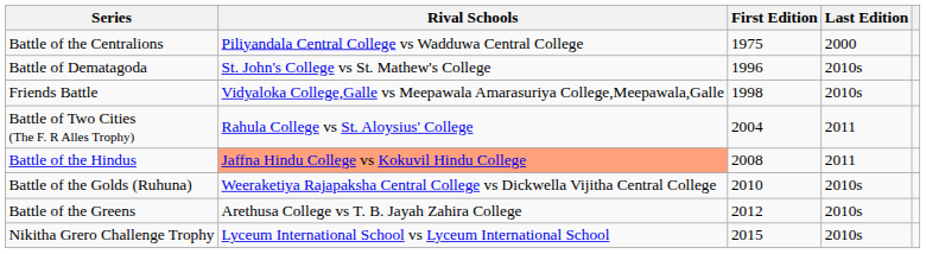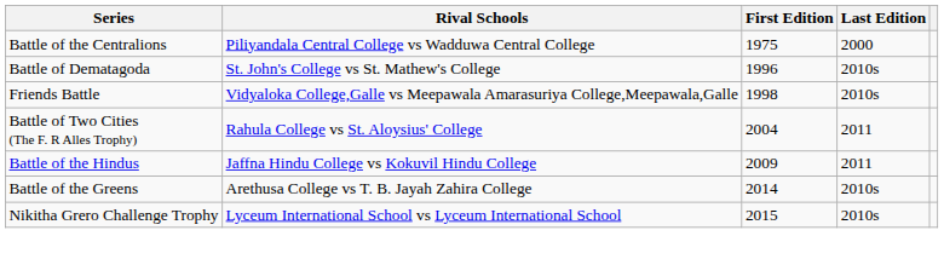 <table class="wikitable">
 <tr>
 <th>Series</th>
 <th>Rival Schools</th>
 <th>First Edition</th>
 <th>Last Edition</th>
 <th></th>
 </tr>
 <tr>
 <td>Battle of the Centralions</td>
 <td><a href='#'>Piliyandala Central College</a> vs  Wadduwa Central College</td>
 <td>1975</td>
 <td>2000</td>
 </tr>
 <tr>
 <td>Battle of Dematagoda</td>
 <td><a href='#'>St. John's College</a> vs St. Mathew's College</td>
 <td>1996</td>
 <td>2010s</td>
 <td></td>
 </tr>
 <tr>
 <td>Friends Battle</td>
 <td><a href='#'>Vidyaloka College,Galle</a> vs Meepawala Amarasuriya College,Meepawala,Galle</td>
 <td>1998</td>
 <td>2010s</td>
 <td></td>
 </tr>
 <tr>
 <td>Battle of Two Cities<br> <small>(The F. R Alles Trophy)</small></td>
 <td><a href='#'>Rahula College</a> vs <a href='#'>St. Aloysius' College</a></td>
 <td>2004</td>
 <td>2011</td>
 <td></td>
 </tr>
 <tr>
 <td><a href='#'>Battle of the Hindus</a></td>
-<td style="background: lightsalmon;"><a href='#'>Jaffna Hindu College</a> vs <a href='#'>Kokuvil Hindu College</a></td>
-<td>2008</td>
+<td><a href='#'>Jaffna Hindu College</a> vs <a href='#'>Kokuvil Hindu College</a></td>
+<td>2009</td>
 <td>2011</td>
-<td></td>
-</tr>
-<tr>
-<td>Battle of the Golds (Ruhuna)</td>
-<td><a href='#'>Weeraketiya Rajapaksha Central College</a> vs Dickwella Vijitha Central College</td>
-<td>2010</td>
-<td>2010s</td>
 <td></td>
 </tr>
 <tr>
 <td>Battle of the Greens</td>
 <td>Arethusa College vs T. B. Jayah Zahira College</td>
-<td>2012</td>
+<td>2014</td>
 <td>2010s</td>
 <td></td>
 </tr>
 <tr>
 <td>Nikitha Grero Challenge Trophy</td>
 <td><a href='#'>Lyceum International School</a> vs <a href='#'>Lyceum International School</a></td>
 <td>2015</td>
 <td>2010s</td>
 <td><br></td>
 </tr>
 </table>
